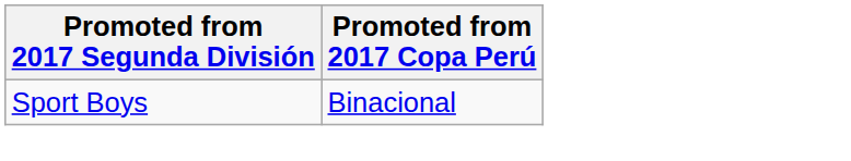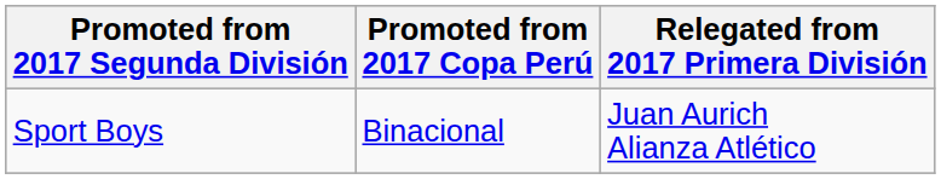 <table class="wikitable">
 <tr>
 <th>Promoted from<br><a href='#'>2017 Segunda División</a></th>
 <th>Promoted from<br><a href='#'>2017 Copa Perú</a></th>
+<th>Relegated from<br><a href='#'>2017 Primera División</a></th>
 </tr>
 <tr>
 <td> <a href='#'>Sport Boys</a> </td>
 <td> <a href='#'>Binacional</a> </td>
+<td> <a href='#'>Juan Aurich</a> <br> <a href='#'>Alianza Atlético</a> </td>
 </tr>
 </table>
